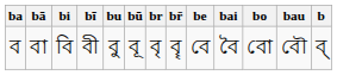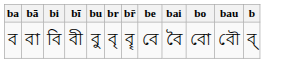 <table class="wikitable">
 <tr>
 <th>ba</th>
 <th>bā</th>
 <th>bi</th>
 <th>bī</th>
 <th>bu</th>
-<th>bū</th>
 <th>br</th>
 <th>br̄</th>
 <th>be</th>
 <th>bai</th>
 <th>bo</th>
 <th>bau</th>
 <th>b</th>
 </tr>
 <tr style="font-size: 150%;">
 <td>ব</td>
 <td>বা</td>
 <td>বি</td>
 <td>বী</td>
 <td>বু</td>
-<td>বূ</td>
 <td>বৃ</td>
 <td>বৄ</td>
 <td>বে</td>
 <td>বৈ</td>
 <td>বো</td>
 <td>বৌ</td>
 <td>ব্</td>
 </tr>
 </table>
